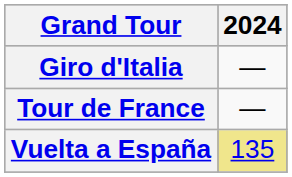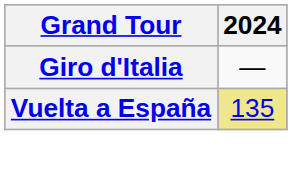 <table class="wikitable plainrowheaders">
 <tr>
 <th scope="col"><a href='#'>Grand Tour</a></th>
 <th scope="col">2024</th>
 </tr>
 <tr style="text-align:center;">
 <th scope="row"> <a href='#'>Giro d'Italia</a></th>
 <td>—</td>
 </tr>
 <tr style="text-align:center;">
-<th scope="row"> <a href='#'>Tour de France</a></th>
-<td>—</td>
-</tr>
-<tr style="text-align:center;">
 <th scope="row"> <a href='#'>Vuelta a España</a></th>
 <td style="background: khaki;"><a href='#'>135</a></td>
 </tr>
 </table>
